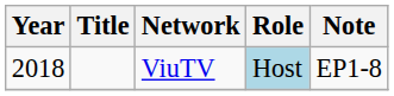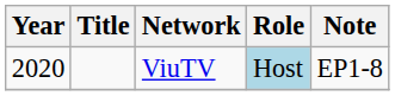 <table class="wikitable plainrowheaders">
 <tr>
 <th scope="col">Year</th>
 <th scope="col">Title</th>
 <th scope="col">Network</th>
 <th scope="col">Role</th>
 <th scope="col">Note</th>
 </tr>
 <tr>
-<td>2018</td>
+<td>2020</td>
 <td><em></em></td>
 <td><a href='#'>ViuTV</a></td>
 <td style="background: lightblue;">Host</td>
 <td>EP1-8</td>
 </tr>
 <tr>
 </tr>
 </table>
